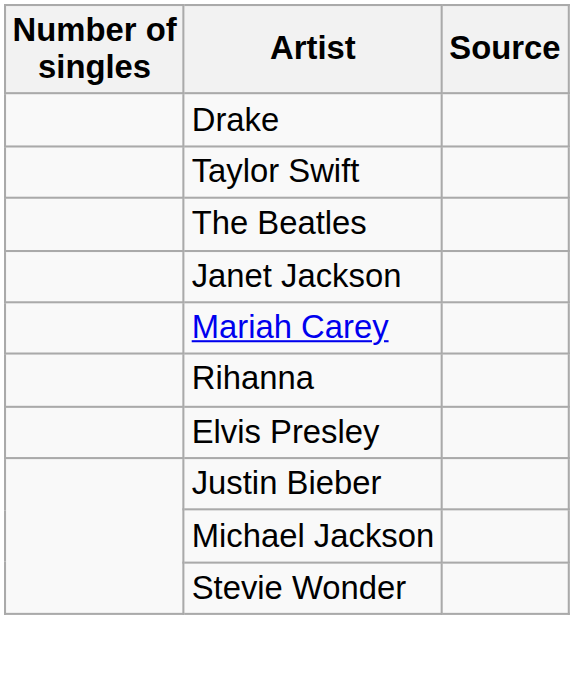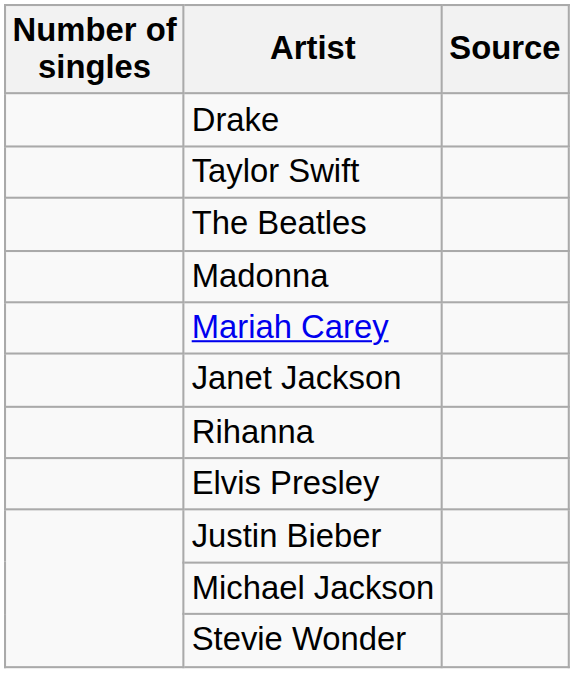 <table class="wikitable">
 <tr>
 <th>Number of <br> singles</th>
 <th>Artist</th>
 <th>Source</th>
 </tr>
 <tr>
 <td></td>
 <td>Drake</td>
 <td></td>
 </tr>
 <tr>
 <td></td>
 <td>Taylor Swift</td>
 <td></td>
 </tr>
 <tr>
 <td></td>
 <td>The Beatles</td>
 <td></td>
 </tr>
 <tr>
 <td></td>
-<td>Janet Jackson</td>
+<td>Madonna</td>
 <td></td>
 </tr>
 <tr>
 <td></td>
 <td><a href='#'>Mariah Carey</a></td>
+<td></td>
+</tr>
+<tr>
+<td></td>
+<td>Janet Jackson</td>
 <td></td>
 </tr>
 <tr>
 <td></td>
 <td>Rihanna</td>
 <td></td>
 </tr>
 <tr>
 <td></td>
 <td>Elvis Presley</td>
 <td></td>
 </tr>
 <tr>
 <td rowspan="3"></td>
 <td>Justin Bieber</td>
 <td></td>
 </tr>
 <tr>
 <td>Michael Jackson</td>
 <td></td>
 </tr>
 <tr>
 <td>Stevie Wonder</td>
 <td><br></td>
 </tr>
 </table>
